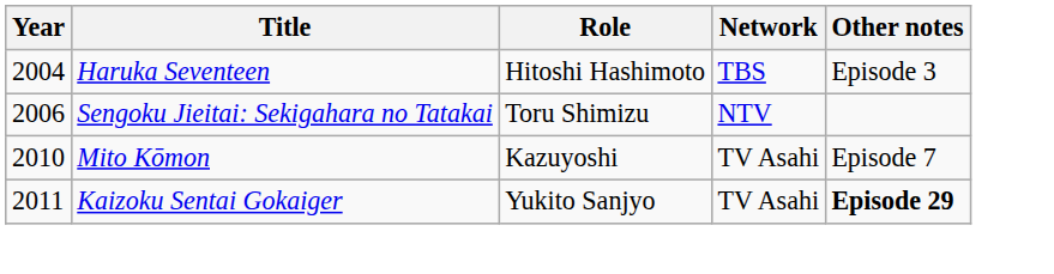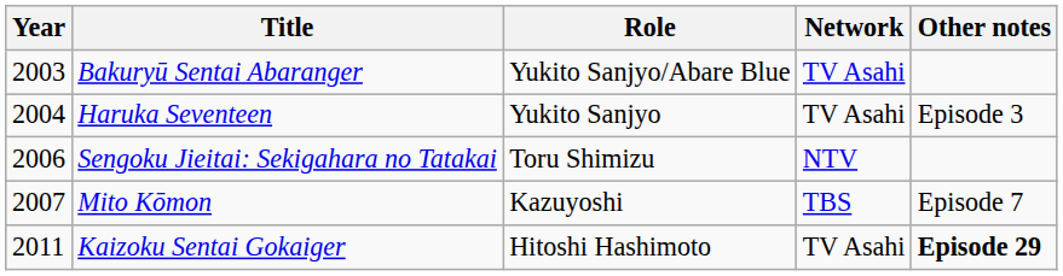 <table class="wikitable" style="font-size: 90%;">
 <tr>
 <th>Year</th>
 <th>Title</th>
 <th>Role</th>
 <th>Network</th>
 <th>Other notes</th>
 </tr>
 <tr>
+<td>2003</td>
+<td><em><a href='#'>Bakuryū Sentai Abaranger</a></em></td>
+<td>Yukito Sanjyo/Abare Blue</td>
+<td><a href='#'>TV Asahi</a></td>
+<td></td>
+</tr>
+<tr>
 <td>2004</td>
 <td><em><a href='#'>Haruka Seventeen</a></em></td>
-<td>Hitoshi Hashimoto</td>
-<td><a href='#'>TBS</a></td>
+<td>Yukito Sanjyo</td>
+<td>TV Asahi</td>
 <td>Episode 3</td>
 </tr>
 <tr>
 <td>2006</td>
 <td><em><a href='#'>Sengoku Jieitai: Sekigahara no Tatakai</a></em></td>
 <td>Toru Shimizu</td>
 <td><a href='#'>NTV</a></td>
 <td></td>
 </tr>
 <tr>
-<td>2010</td>
+<td>2007</td>
 <td><em><a href='#'>Mito Kōmon</a></em></td>
 <td>Kazuyoshi</td>
-<td>TV Asahi</td>
+<td><a href='#'>TBS</a></td>
 <td>Episode 7</td>
 </tr>
 <tr>
 <td>2011</td>
 <td><em><a href='#'>Kaizoku Sentai Gokaiger</a></em></td>
-<td>Yukito Sanjyo</td>
+<td>Hitoshi Hashimoto</td>
 <td>TV Asahi</td>
 <td><strong>Episode 29</strong></td>
 </tr>
 </table>
